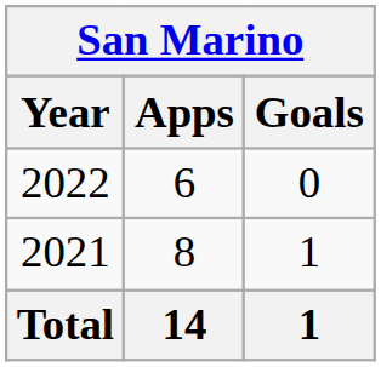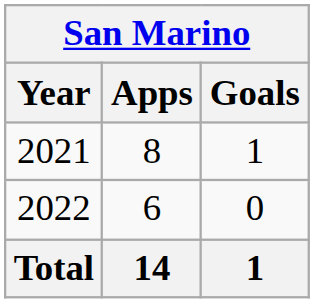 <table class="wikitable" style="text-align:center">
 <tr>
 <th colspan=3><a href='#'>San Marino</a></th>
 </tr>
 <tr>
 <th>Year</th>
 <th>Apps</th>
 <th>Goals</th>
 </tr>
 <tr>
+<td>2021</td>
+<td>8</td>
+<td>1</td>
+</tr>
+<tr>
 <td>2022</td>
 <td>6</td>
 <td>0</td>
-</tr>
-<tr>
-<td>2021</td>
-<td>8</td>
-<td>1</td>
 </tr>
 <tr>
 <th>Total</th>
 <th>14</th>
 <th>1</th>
 </tr>
 </table>
